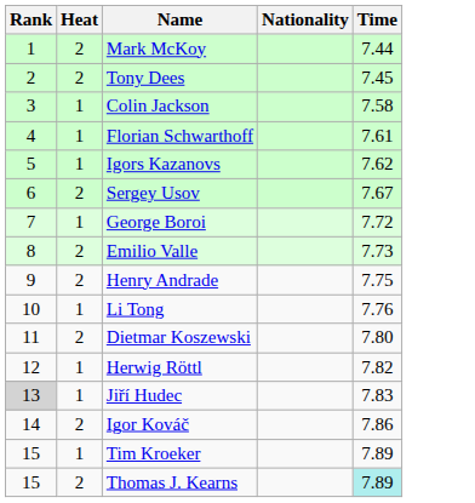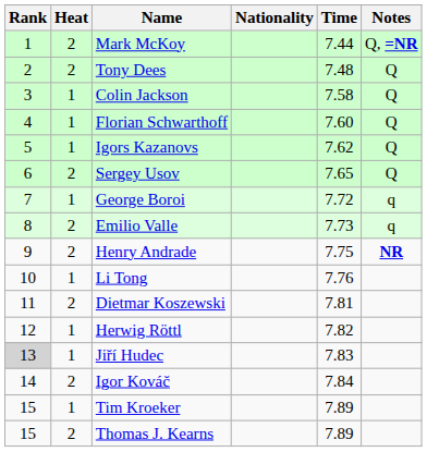 <table class="wikitable sortable" style="text-align:center">
 <tr>
 <th>Rank</th>
 <th>Heat</th>
 <th>Name</th>
 <th>Nationality</th>
 <th>Time</th>
+<th>Notes</th>
 </tr>
 <tr bgcolor=ccffcc>
 <td>1</td>
 <td>2</td>
 <td align="left"><a href='#'>Mark McKoy</a></td>
 <td align=left></td>
 <td>7.44</td>
+<td>Q, <strong><a href='#'>=NR</a></strong></td>
 </tr>
 <tr bgcolor=ccffcc>
 <td>2</td>
 <td>2</td>
 <td align="left"><a href='#'>Tony Dees</a></td>
 <td align=left></td>
-<td>7.45</td>
+<td>7.48</td>
+<td>Q</td>
 </tr>
 <tr bgcolor=ccffcc>
 <td>3</td>
 <td>1</td>
 <td align="left"><a href='#'>Colin Jackson</a></td>
 <td align=left></td>
 <td>7.58</td>
+<td>Q</td>
 </tr>
 <tr bgcolor=ccffcc>
 <td>4</td>
 <td>1</td>
 <td align="left"><a href='#'>Florian Schwarthoff</a></td>
 <td align=left></td>
-<td>7.61</td>
+<td>7.60</td>
+<td>Q</td>
 </tr>
 <tr bgcolor=ccffcc>
 <td>5</td>
 <td>1</td>
 <td align="left"><a href='#'>Igors Kazanovs</a></td>
 <td align=left></td>
 <td>7.62</td>
+<td>Q</td>
 </tr>
 <tr bgcolor=ccffcc>
 <td>6</td>
 <td>2</td>
 <td align="left"><a href='#'>Sergey Usov</a></td>
 <td align=left></td>
-<td>7.67</td>
+<td>7.65</td>
+<td>Q</td>
 </tr>
 <tr bgcolor=ddffdd>
 <td>7</td>
 <td>1</td>
 <td align="left"><a href='#'>George Boroi</a></td>
 <td align=left></td>
 <td>7.72</td>
+<td>q</td>
 </tr>
 <tr bgcolor=ddffdd>
 <td>8</td>
 <td>2</td>
 <td align="left"><a href='#'>Emilio Valle</a></td>
 <td align=left></td>
 <td>7.73</td>
+<td>q</td>
 </tr>
 <tr>
 <td>9</td>
 <td>2</td>
 <td align="left"><a href='#'>Henry Andrade</a></td>
 <td align=left></td>
 <td>7.75</td>
+<td><strong><a href='#'>NR</a></strong></td>
 </tr>
 <tr>
 <td>10</td>
 <td>1</td>
 <td align="left"><a href='#'>Li Tong</a></td>
 <td align=left></td>
 <td>7.76</td>
+<td></td>
 </tr>
 <tr>
 <td>11</td>
 <td>2</td>
 <td align="left"><a href='#'>Dietmar Koszewski</a></td>
 <td align=left></td>
-<td>7.80</td>
+<td>7.81</td>
+<td></td>
 </tr>
 <tr>
 <td>12</td>
 <td>1</td>
 <td align="left"><a href='#'>Herwig Röttl</a></td>
 <td align=left></td>
 <td>7.82</td>
+<td></td>
 </tr>
 <tr>
 <td style="background: lightgrey;">13</td>
 <td>1</td>
 <td align="left"><a href='#'>Jiří Hudec</a></td>
 <td align=left></td>
 <td>7.83</td>
+<td></td>
 </tr>
 <tr>
 <td>14</td>
 <td>2</td>
 <td align="left"><a href='#'>Igor Kováč</a></td>
 <td align=left></td>
-<td>7.86</td>
+<td>7.84</td>
+<td></td>
 </tr>
 <tr>
 <td>15</td>
 <td>1</td>
 <td align="left"><a href='#'>Tim Kroeker</a></td>
 <td align=left></td>
 <td>7.89</td>
+<td></td>
 </tr>
 <tr>
 <td>15</td>
 <td>2</td>
 <td align="left"><a href='#'>Thomas J. Kearns</a></td>
 <td align=left></td>
-<td style="background: paleturquoise;">7.89</td>
+<td>7.89</td>
+<td></td>
 </tr>
 </table>
